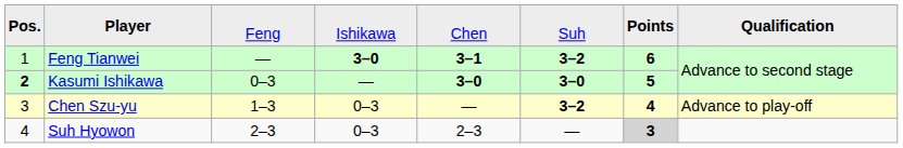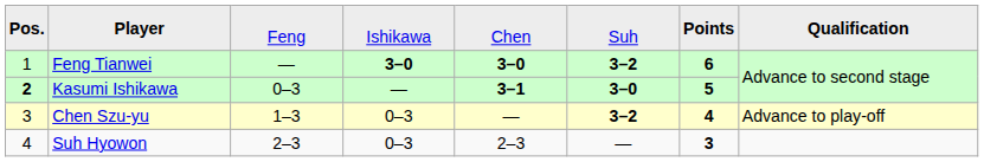 <table class="wikitable" style="font-size:90%">
 <tr style="text-align:center;">
 <td style="background-color:#ededed;" width="20"><strong>Pos.</strong></td>
 <td style="background-color:#ededed;" width="150"><strong>Player</strong></td>
 <td style="background-color:#ededed;" width="90"><br><a href='#'>Feng</a></td>
 <td style="background-color:#ededed;" width="90"><br><a href='#'>Ishikawa</a></td>
 <td style="background-color:#ededed;" width="90"><br><a href='#'>Chen</a></td>
 <td style="background-color:#ededed;" width="90"><br><a href='#'>Suh</a></td>
 <td style="background-color:#ededed;" width="40"><strong>Points</strong></td>
 <td style="background-color:#ededed;" width="200"><strong>Qualification</strong></td>
 </tr>
 <tr style="text-align:center;" bgcolor=ccffcc>
 <td>1</td>
 <td style="text-align:left;"> <a href='#'>Feng Tianwei</a></td>
 <td>—</td>
 <td><strong>3–0</strong></td>
-<td><strong>3–1</strong></td>
+<td><strong>3–0</strong></td>
 <td><strong>3–2</strong></td>
 <td><strong>6</strong></td>
 <td rowspan=2 style="text-align:left;">Advance to second stage</td>
 </tr>
 <tr style="text-align:center;" bgcolor=ccffcc>
 <td><strong>2</strong></td>
 <td style="text-align:left;"> <a href='#'>Kasumi Ishikawa</a></td>
 <td>0–3</td>
 <td>—</td>
-<td><strong>3–0</strong></td>
+<td><strong>3–1</strong></td>
 <td><strong>3–0</strong></td>
 <td><strong>5</strong></td>
 </tr>
 <tr style="text-align:center;" bgcolor=ffffcc>
 <td>3</td>
 <td style="text-align:left;"> <a href='#'>Chen Szu-yu</a></td>
 <td>1–3</td>
 <td>0–3</td>
 <td>—</td>
 <td><strong>3–2</strong></td>
 <td><strong>4</strong></td>
 <td style="text-align:left;">Advance to play-off</td>
 </tr>
 <tr style="text-align:center;">
 <td>4</td>
 <td style="text-align:left;"> <a href='#'>Suh Hyowon</a></td>
 <td>2–3</td>
 <td>0–3</td>
 <td>2–3</td>
 <td>—</td>
-<td style="background: lightgrey;"><strong>3</strong></td>
+<td><strong>3</strong></td>
 <td></td>
 </tr>
 </table>
